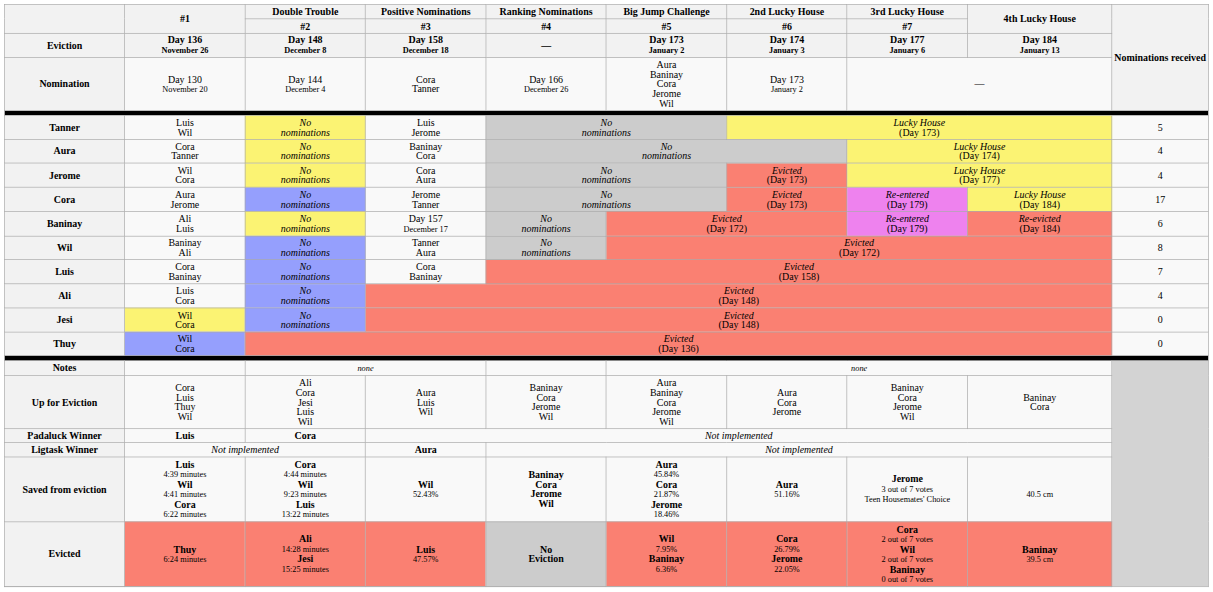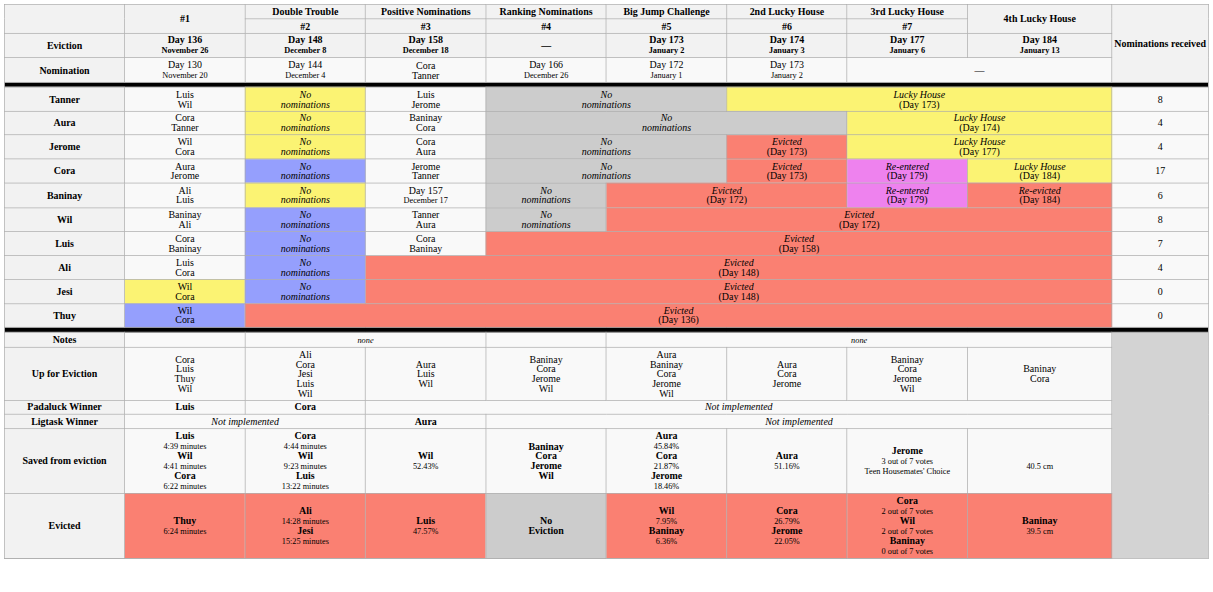 <table class="wikitable" style="text-align:center; font-size:90%; line-height:14px">
 <tr>
 <th rowspan="2" width="10%"></th>
 <th rowspan="2" width="10%">#1</th>
 <th width="10%">Double Trouble</th>
 <th width="10%">Positive Nominations</th>
 <th width="10%">Ranking Nominations</th>
 <th width="10%">Big Jump Challenge</th>
 <th width="10%">2nd Lucky House</th>
 <th width="10%">3rd Lucky House</th>
 <th rowspan="2">4th Lucky House</th>
 <th rowspan="4" width="8%">Nominations received</th>
 </tr>
 <tr>
 <th width="10%">#2</th>
 <th width="10%">#3</th>
 <th width="10%">#4</th>
 <th width="10%">#5</th>
 <th width="10%">#6</th>
 <th width="10%">#7</th>
 </tr>
 <tr>
 <th>Eviction<br></th>
 <th>Day 136<br><small>November 26</small></th>
 <th>Day 148<br><small>December 8</small></th>
 <th>Day 158<br><small>December 18</small></th>
 <th>—</th>
 <th width="10%">Day 173<br><small>January 2</small></th>
 <th>Day 174<br><small>January 3</small></th>
 <th>Day 177<br><small>January 6</small></th>
 <th>Day 184<br><small>January 13</small></th>
 </tr>
 <tr>
 <th>Nomination<br></th>
 <td>Day 130 <br><small>November 20</small></td>
 <td>Day 144 <br><small>December 4</small></td>
 <td>Cora<br>Tanner</td>
 <td>Day 166<br><small>December 26</small></td>
-<td>Aura<br>Baninay<br>Cora<br>Jerome<br>Wil</td>
+<td>Day 172<br><small>January 1</small></td>
 <td>Day 173<br><small>January 2</small></td>
 <td colspan="2">—</td>
 </tr>
 <tr>
 <th colspan="10" style="background:#000000;"></th>
 </tr>
 <tr>
 <th>Tanner</th>
 <td>Luis<br>Wil</td>
 <td style="background:#FBF373;"><em>No<br> nominations</em></td>
 <td>Luis<br>Jerome</td>
 <td colspan="2" style="background:#CCC;"><em>No<br> nominations</em></td>
 <td colspan="3" style="background:#FBF373;"><em>Lucky House<br></em>(Day 173)</td>
-<td>5</td>
+<td>8</td>
 </tr>
 <tr>
 <th>Aura</th>
 <td>Cora<br>Tanner</td>
 <td style="background:#FBF373;"><em>No<br> nominations</em></td>
 <td>Baninay<br>Cora</td>
 <td colspan="3" style="background:#CCC;"><em>No<br> nominations</em></td>
 <td colspan="2" style="background:#FBF373;"><em>Lucky House</em><br>(Day 174)</td>
 <td>4</td>
 </tr>
 <tr>
 <th>Jerome</th>
 <td>Wil<br>Cora</td>
 <td style="background:#FBF373;"><em>No<br> nominations</em></td>
 <td>Cora<br>Aura</td>
 <td colspan="2" style="background:#CCC;"><em>No<br> nominations</em></td>
 <td colspan="1" style="background:#FA8072"><em>Evicted</em><br>(Day 173)</td>
 <td colspan="2" style="background:#FBF373;"><em>Lucky House</em><br>(Day 177)</td>
 <td>4</td>
 </tr>
 <tr>
 <th>Cora</th>
 <td>Aura<br>Jerome</td>
 <td style="background:#959FFD;"><em>No<br> nominations</em></td>
 <td>Jerome<br>Tanner</td>
 <td colspan="2" style="background:#CCC;"><em>No<br> nominations</em></td>
 <td colspan="1" style="background:#FA8072"><em>Evicted</em><br>(Day 173)</td>
 <td colspan="1" style="background:violet; text-align:center"><em>Re-entered</em> <br>(Day 179)</td>
 <td colspan="1" style="background:#FBF373;"><em>Lucky House</em><br>(Day 184)</td>
 <td>17</td>
 </tr>
 <tr>
 <th>Baninay</th>
 <td>Ali<br>Luis</td>
 <td style="background:#FBF373;"><em>No<br> nominations</em></td>
 <td>Day 157<br><small>December 17</small></td>
 <td colspan="1" style="background:#CCC;"><em>No<br> nominations</em></td>
 <td colspan="2" style="background:#FA8072"><em>Evicted</em><br>(Day 172)</td>
 <td colspan="1" style="background:violet; text-align:center"><em>Re-entered</em> <br>(Day 179)</td>
 <td colspan="1" style="background:#FA8072"><em>Re-evicted</em><br>(Day 184)</td>
 <td>6</td>
 </tr>
 <tr>
 <th>Wil</th>
 <td>Baninay<br>Ali</td>
 <td style="background:#959FFD;"><em>No<br> nominations</em></td>
 <td>Tanner<br>Aura</td>
 <td colspan="1" style="background:#CCC;"><em>No<br> nominations</em></td>
 <td colspan="4" style="background:#FA8072"><em>Evicted</em><br>(Day 172)</td>
 <td>8</td>
 </tr>
 <tr>
 <th>Luis</th>
 <td>Cora<br>Baninay</td>
 <td style="background:#959FFD;"><em>No<br> nominations</em></td>
 <td>Cora<br>Baninay</td>
 <td colspan="5" style="background:#FA8072"><em>Evicted</em><br>(Day 158)</td>
 <td>7</td>
 </tr>
 <tr>
 <th>Ali</th>
 <td>Luis<br>Cora</td>
 <td style="background:#959FFD;"><em>No<br> nominations</em></td>
 <td colspan="6" style="background:#FA8072"><em>Evicted</em><br>(Day 148)</td>
 <td>4</td>
 </tr>
 <tr>
 <th>Jesi</th>
 <td style="background:#FBF373;">Wil<br>Cora</td>
 <td style="background:#959FFD;"><em>No<br> nominations</em></td>
 <td colspan="6" style="background:#FA8072"><em>Evicted</em><br>(Day 148)</td>
 <td>0</td>
 </tr>
 <tr>
 <th>Thuy</th>
 <td style="background:#959FFD;">Wil<br>Cora</td>
 <td colspan="7" style="background:#FA8072"><em>Evicted</em><br>(Day 136)</td>
 <td>0</td>
 </tr>
 <tr>
 <th colspan="10" style="background:#000000;"></th>
 </tr>
 <tr>
 <th>Notes</th>
 <td colspan="1"></td>
 <td colspan="2"><small><em>none</em></small></td>
 <td colspan="1"> </td>
 <td colspan="4"><small><em>none</em></small></td>
 <td rowspan="13" style="background:lightgrey;"></td>
 </tr>
 <tr>
 <th>Up for Eviction</th>
 <td>Cora<br>Luis<br>Thuy<br>Wil</td>
 <td>Ali<br>Cora<br>Jesi<br>Luis<br>Wil</td>
 <td>Aura<br>Luis<br>Wil</td>
 <td>Baninay<br>Cora<br>Jerome<br>Wil</td>
 <td>Aura<br>Baninay<br>Cora<br>Jerome<br>Wil</td>
 <td>Aura<br>Cora<br>Jerome</td>
 <td>Baninay<br>Cora<br>Jerome<br>Wil</td>
 <td>Baninay<br>Cora</td>
 </tr>
 <tr>
 <th>Padaluck Winner</th>
 <td><strong>Luis</strong></td>
 <td><strong>Cora</strong></td>
 <td colspan="6"><em>Not implemented</em></td>
 </tr>
 <tr>
 <th>Ligtask Winner</th>
 <td colspan=2><em>Not implemented</em></td>
 <td><strong>Aura</strong></td>
 <td colspan="5"><em>Not implemented</em></td>
 </tr>
 <tr>
 <th>Saved from eviction</th>
 <td><strong>Luis</strong><br><small>4:39 minutes</small><br><strong>Wil</strong><br><small>4:41 minutes</small><br><strong>Cora</strong><br><small>6:22 minutes</small></td>
 <td><strong>Cora</strong><br><small>4:44 minutes</small><br><strong>Wil</strong><br><small>9:23 minutes</small><br><strong>Luis</strong><br><small>13:22 minutes</small></td>
 <td><strong>Wil</strong><br><small>52.43%</small></td>
 <td><strong>Baninay</strong><br><strong>Cora</strong><br><strong>Jerome</strong><br><strong>Wil</strong></td>
 <td><strong>Aura</strong><br><small>45.84%</small><br><strong>Cora</strong><br><small>21.87%</small><br><strong>Jerome</strong><br><small>18.46%</small></td>
 <td><strong>Aura</strong><br><small>51.16%</small></td>
 <td><strong>Jerome</strong><br><small>3 out of 7 votes</small><br><small>Teen Housemates' Choice</small></td>
 <td><strong></strong><br><small>40.5 cm</small></td>
 </tr>
 <tr>
 <th>Evicted</th>
 <td style="background:#FA8072"><strong>Thuy</strong><br><small>6:24 minutes</small></td>
 <td style="background:#FA8072"><strong>Ali</strong> <br><small>14:28 minutes</small><br><strong>Jesi</strong> <br><small>15:25 minutes</small></td>
 <td style="background:#FA8072"><strong>Luis</strong><br><small>47.57%</small></td>
 <td style="background:#CCC;"><strong>No</strong><br><strong>Eviction</strong></td>
 <td style="background:#FA8072"><strong>Wil</strong><br><small>7.95%</small><br><strong>Baninay</strong> <br><small>6.36%</small></td>
 <td style="background:#FA8072"><strong>Cora</strong><br><small>26.79%</small><br><strong>Jerome</strong> <br><small>22.05%</small></td>
 <td style="background:#FA8072"><strong>Cora</strong><br><small>2 out of 7 votes</small><br><strong>Wil</strong><br><small>2 out of 7 votes</small><br><strong>Baninay</strong><br><small>0 out of 7 votes</small></td>
 <td style="background:#FA8072"><strong>Baninay</strong><br><small>39.5 cm</small></td>
 </tr>
 <tr>
 </tr>
 </table>
